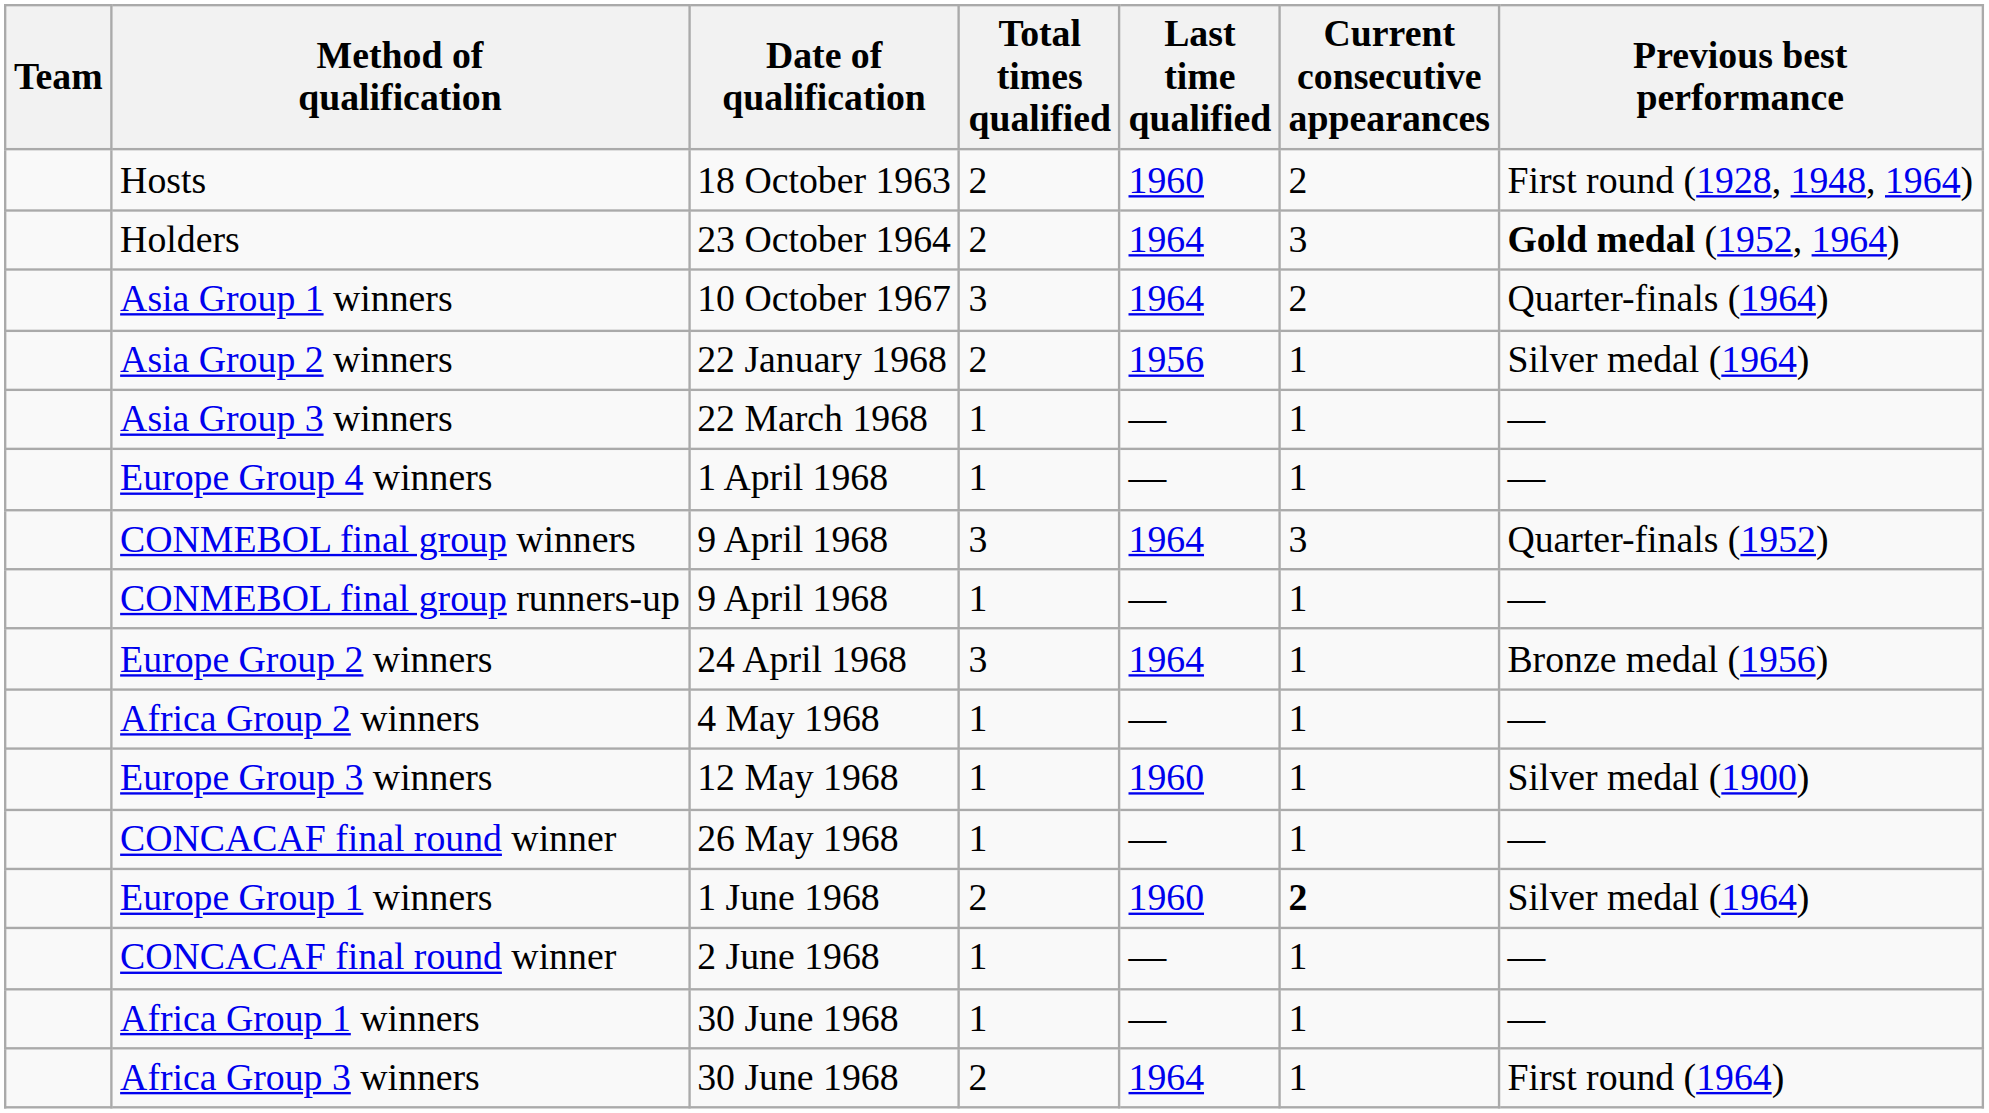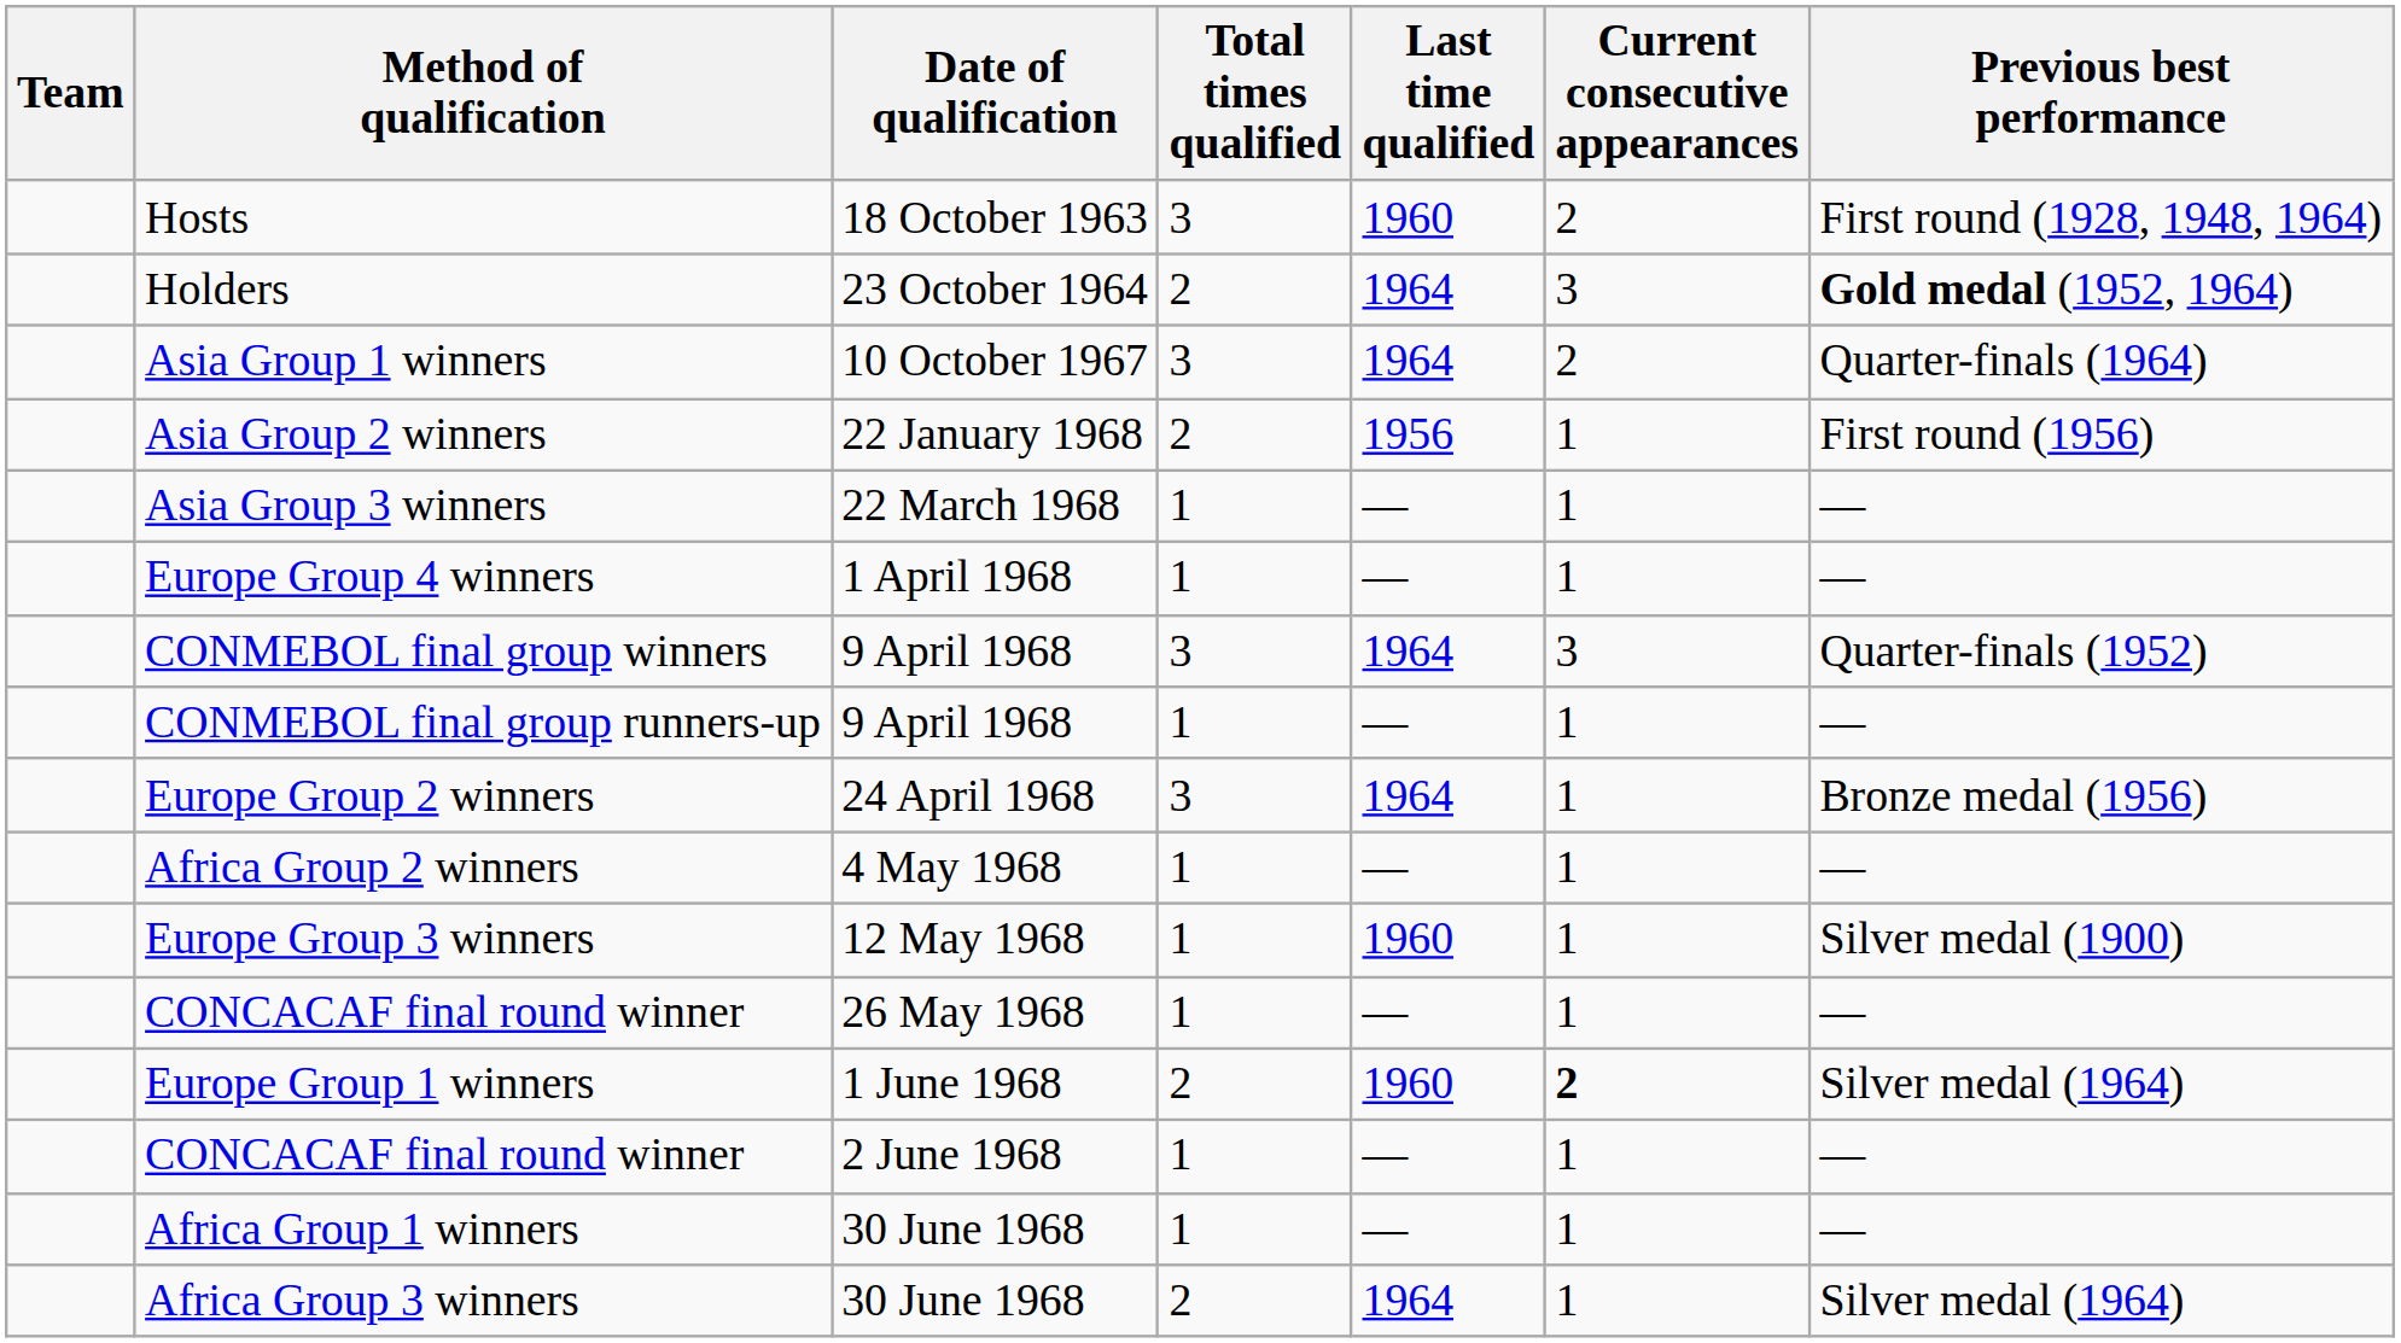 <table class="wikitable sortable col3right col4center col5center col6center">
 <tr>
 <th scope="col">Team</th>
 <th scope="col" data-sort-type="text">Method of<br>qualification</th>
 <th scope="col" data-sort-type="date">Date of<br>qualification</th>
 <th scope="col">Total<br>times<br>qualified</th>
 <th scope="col">Last<br>time<br>qualified</th>
 <th scope="col">Current<br>consecutive<br>appearances</th>
 <th scope="col" data-sort-type="number">Previous best<br>performance</th>
 </tr>
 <tr>
 <td></td>
 <td data-sort-value="a">Hosts</td>
 <td>18 October 1963</td>
-<td>2</td>
+<td>3</td>
 <td><a href='#'>1960</a></td>
 <td>2</td>
 <td data-sort-value="2">First round (<a href='#'>1928</a>, <a href='#'>1948</a>, <a href='#'>1964</a>)</td>
 </tr>
 <tr>
 <td></td>
 <td data-sort-value="b">Holders</td>
 <td>23 October 1964</td>
 <td>2</td>
 <td><a href='#'>1964</a></td>
 <td>3</td>
 <td data-sort-value="8"><strong>Gold medal</strong> (<a href='#'>1952</a>, <a href='#'>1964</a>)</td>
 </tr>
 <tr>
 <td></td>
 <td data-sort-value="c"><a href='#'>Asia Group 1</a> winners</td>
 <td>10 October 1967</td>
 <td>3</td>
 <td><a href='#'>1964</a></td>
 <td>2</td>
 <td data-sort-value="3">Quarter-finals (<a href='#'>1964</a>)</td>
 </tr>
 <tr>
 <td></td>
 <td data-sort-value="c"><a href='#'>Asia Group 2</a> winners</td>
 <td>22 January 1968</td>
 <td>2</td>
 <td><a href='#'>1956</a></td>
 <td>1</td>
-<td data-sort-value="7">Silver medal (<a href='#'>1964</a>)</td>
+<td data-sort-value="3">First round (<a href='#'>1956</a>)</td>
 </tr>
 <tr>
 <td></td>
 <td data-sort-value="c"><a href='#'>Asia Group 3</a> winners</td>
 <td>22 March 1968</td>
 <td>1</td>
 <td>—</td>
 <td>1</td>
 <td data-sort-value="1">—</td>
 </tr>
 <tr>
 <td></td>
 <td data-sort-value="c"><a href='#'>Europe Group 4</a> winners</td>
 <td>1 April 1968</td>
 <td>1</td>
 <td>—</td>
 <td>1</td>
 <td data-sort-value="1">—</td>
 </tr>
 <tr>
 <td></td>
 <td data-sort-value="c"><a href='#'>CONMEBOL final group</a> winners</td>
 <td>9 April 1968</td>
 <td>3</td>
 <td><a href='#'>1964</a></td>
 <td>3</td>
 <td data-sort-value="3">Quarter-finals (<a href='#'>1952</a>)</td>
 </tr>
 <tr>
 <td></td>
 <td data-sort-value="c"><a href='#'>CONMEBOL final group</a> runners-up</td>
 <td>9 April 1968</td>
 <td>1</td>
 <td>—</td>
 <td>1</td>
 <td data-sort-value="1">—</td>
 </tr>
 <tr>
 <td></td>
 <td data-sort-value="c"><a href='#'>Europe Group 2</a> winners</td>
 <td>24 April 1968</td>
 <td>3</td>
 <td><a href='#'>1964</a></td>
 <td>1</td>
 <td data-sort-value="6">Bronze medal (<a href='#'>1956</a>)</td>
 </tr>
 <tr>
 <td></td>
 <td data-sort-value="c"><a href='#'>Africa Group 2</a> winners</td>
 <td>4 May 1968</td>
 <td>1</td>
 <td>—</td>
 <td>1</td>
 <td data-sort-value="1">—</td>
 </tr>
 <tr>
 <td></td>
 <td data-sort-value="c"><a href='#'>Europe Group 3</a> winners</td>
 <td>12 May 1968</td>
 <td>1</td>
 <td><a href='#'>1960</a></td>
 <td>1</td>
 <td data-sort-value="7">Silver medal (<a href='#'>1900</a>)</td>
 </tr>
 <tr>
 <td></td>
 <td data-sort-value="c"><a href='#'>CONCACAF final round</a> winner</td>
 <td>26 May 1968</td>
 <td>1</td>
 <td>—</td>
 <td>1</td>
 <td data-sort-value="1">—</td>
 </tr>
 <tr>
 <td></td>
 <td data-sort-value="c"><a href='#'>Europe Group 1</a> winners</td>
 <td>1 June 1968</td>
 <td>2</td>
 <td><a href='#'>1960</a></td>
 <td><strong>2</strong></td>
 <td data-sort-value="7">Silver medal (<a href='#'>1964</a>)</td>
 </tr>
 <tr>
 <td></td>
 <td data-sort-value="c"><a href='#'>CONCACAF final round</a> winner</td>
 <td>2 June 1968</td>
 <td>1</td>
 <td>—</td>
 <td>1</td>
 <td data-sort-value="1">—</td>
 </tr>
 <tr>
 <td></td>
 <td data-sort-value="c"><a href='#'>Africa Group 1</a> winners</td>
 <td>30 June 1968</td>
 <td>1</td>
 <td>—</td>
 <td>1</td>
 <td data-sort-value="1">—</td>
 </tr>
 <tr>
 <td><s></s></td>
 <td data-sort-value="c"><a href='#'>Africa Group 3</a> winners</td>
 <td>30 June 1968</td>
 <td>2</td>
 <td><a href='#'>1964</a></td>
 <td>1</td>
-<td data-sort-value="2">First round (<a href='#'>1964</a>)</td>
+<td data-sort-value="7">Silver medal (<a href='#'>1964</a>)</td>
 </tr>
 </table>
